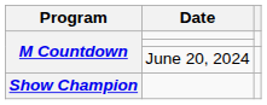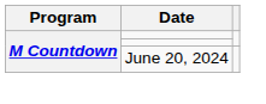 <table class="wikitable plainrowheaders sortable">
 <tr>
 <th scope="col">Program </th>
 <th scope="col">Date</th>
 <th scope="col" class="unsortable"></th>
 </tr>
 <tr>
 <th scope="row" rowspan="3"><em><a href='#'>M Countdown</a></em></th>
 <td></td>
 <td rowspan="2" style="text-align:center"></td>
 </tr>
 <tr>
 <td></td>
 </tr>
 <tr>
 <td>June 20, 2024</td>
 <td style="text-align:center"></td>
 </tr>
-<tr>
-<th scope="row"><em><a href='#'>Show Champion</a></em></th>
-<td></td>
-<td style="text-align:center"></td>
-</tr>
 </table>
